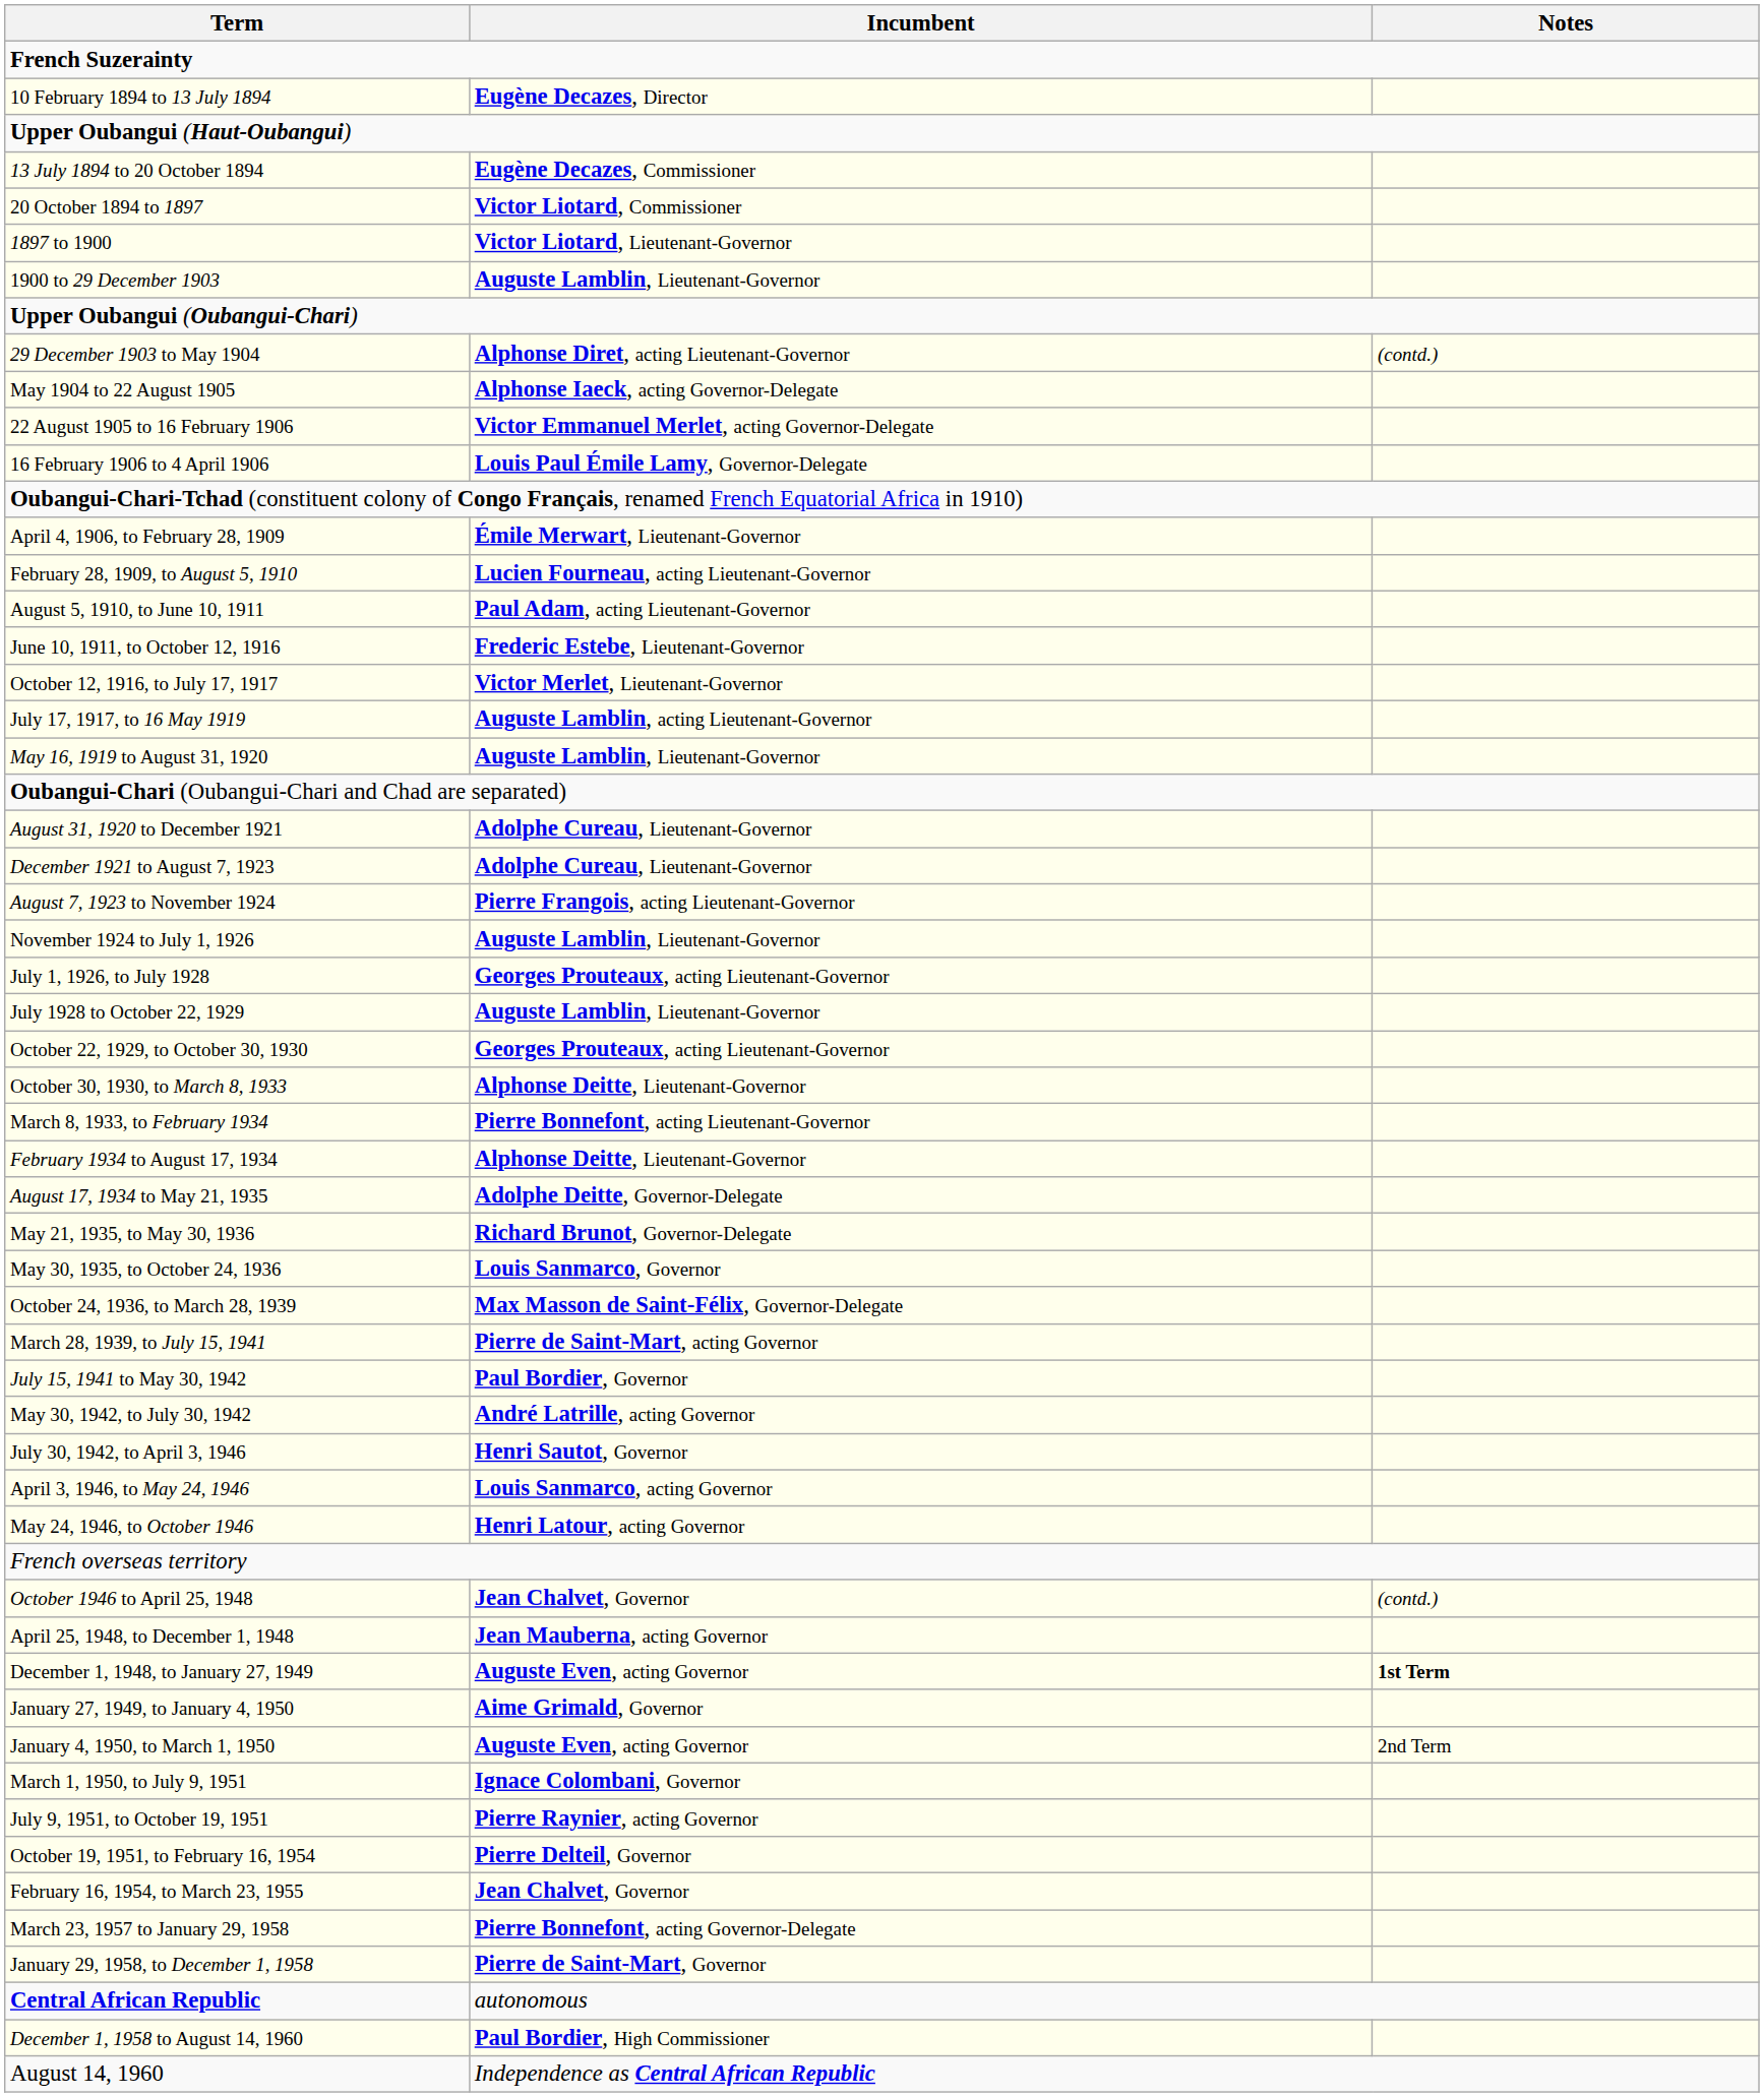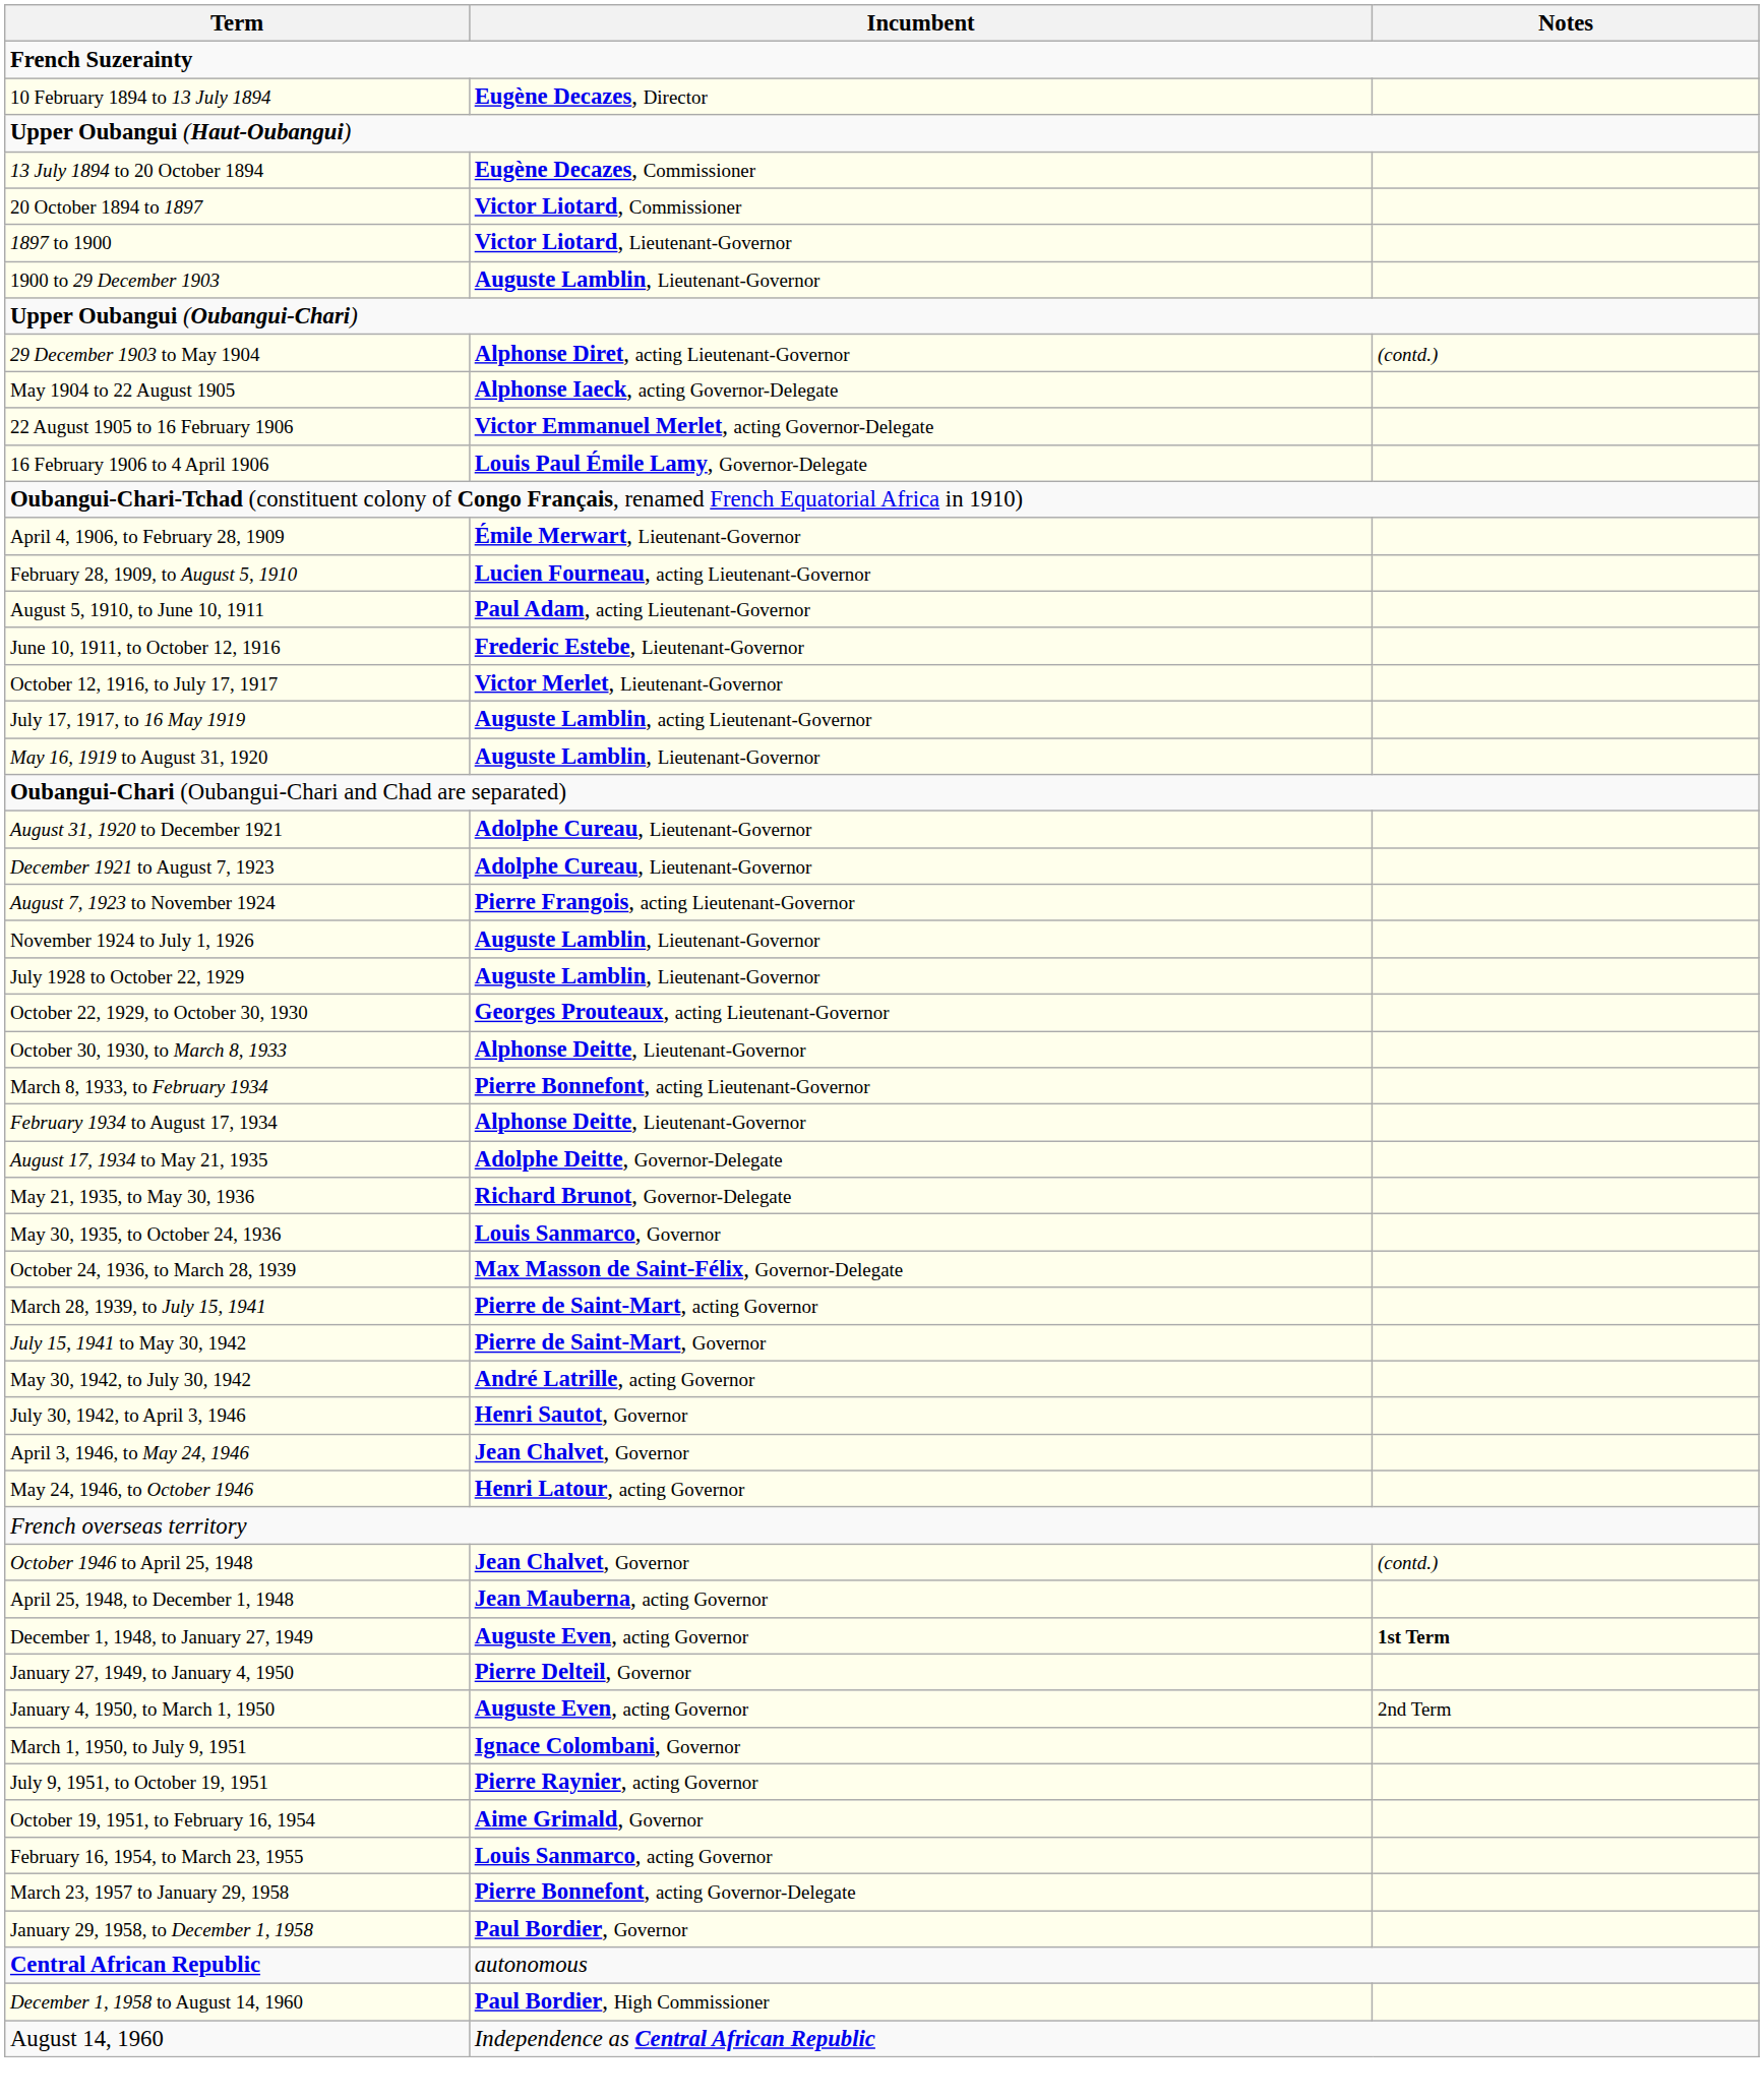 <table class="wikitable">
 <tr align=left>
 <th width="18%">Term</th>
 <th width="35%">Incumbent</th>
 <th width="15%">Notes</th>
 </tr>
 <tr valign=top>
 <td colspan="3"><strong>French Suzerainty</strong></td>
 </tr>
 <tr valign=top bgcolor="#ffffec">
 <td><small>10 February 1894 to <em>13 July 1894</em></small></td>
 <td><strong><a href='#'>Eugène Decazes</a></strong>, <small>Director</small></td>
 <td> </td>
 </tr>
 <tr>
 <td colspan="3"><strong>Upper Oubangui</strong> <em>(<strong>Haut-Oubangui</strong>)</em></td>
 </tr>
 <tr valign=top bgcolor="#ffffec">
 <td><small><em>13 July 1894</em> to 20 October 1894</small></td>
 <td><strong><a href='#'>Eugène Decazes</a></strong>, <small>Commissioner</small></td>
 <td> </td>
 </tr>
 <tr valign=top bgcolor="#ffffec">
 <td><small>20 October 1894 to <em>1897</em></small></td>
 <td><strong><a href='#'>Victor Liotard</a></strong>, <small>Commissioner</small></td>
 <td> </td>
 </tr>
 <tr valign=top bgcolor="#ffffec">
 <td><small><em>1897</em> to 1900</small></td>
 <td><strong><a href='#'>Victor Liotard</a></strong>, <small>Lieutenant-Governor</small></td>
 <td> </td>
 </tr>
 <tr valign=top bgcolor="#ffffec">
 <td><small>1900 to <em>29 December 1903</em></small></td>
 <td><strong><a href='#'>Auguste Lamblin</a></strong>, <small>Lieutenant-Governor</small></td>
 <td> </td>
 </tr>
 <tr>
 <td colspan="3"><strong>Upper Oubangui</strong> <em>(<strong>Oubangui-Chari</strong>)</em></td>
 </tr>
 <tr valign=top bgcolor="#ffffec">
 <td><small><em>29 December 1903</em> to May 1904</small></td>
 <td><strong><a href='#'>Alphonse Diret</a></strong>, <small>acting Lieutenant-Governor</small></td>
 <td valign=top><small><em>(contd.)</em></small></td>
 </tr>
 <tr valign=top bgcolor="#ffffec">
 <td><small>May 1904 to 22 August 1905</small></td>
 <td><strong><a href='#'>Alphonse Iaeck</a></strong>, <small>acting Governor-Delegate</small></td>
 <td> </td>
 </tr>
 <tr valign=top bgcolor="#ffffec">
 <td><small>22 August 1905 to 16 February 1906</small></td>
 <td><strong><a href='#'>Victor Emmanuel Merlet</a></strong>, <small>acting Governor-Delegate</small></td>
 <td> </td>
 </tr>
 <tr valign=top bgcolor="#ffffec">
 <td><small>16 February 1906 to 4 April 1906</small></td>
 <td><strong><a href='#'>Louis Paul Émile Lamy</a></strong>, <small>Governor-Delegate</small></td>
 <td> </td>
 </tr>
 <tr>
 <td colspan="3"><strong>Oubangui-Chari-Tchad</strong> (constituent colony of <strong>Congo Français</strong>, renamed <a href='#'>French Equatorial Africa</a> in 1910)</td>
 </tr>
 <tr valign=top bgcolor="#ffffec">
 <td><small>April 4, 1906, to February 28, 1909</small></td>
 <td><strong><a href='#'>Émile Merwart</a></strong>, <small>Lieutenant-Governor</small></td>
 <td> </td>
 </tr>
 <tr valign=top bgcolor="#ffffec">
 <td><small>February 28, 1909, to <em>August 5, 1910</em></small></td>
 <td><strong><a href='#'>Lucien Fourneau</a></strong>, <small>acting Lieutenant-Governor</small></td>
 <td> </td>
 </tr>
 <tr valign=top bgcolor="#ffffec">
 <td><small>August 5, 1910, to June 10, 1911</small></td>
 <td><strong><a href='#'>Paul Adam</a></strong>, <small>acting Lieutenant-Governor</small></td>
 <td> </td>
 </tr>
 <tr valign=top bgcolor="#ffffec">
 <td><small>June 10, 1911, to October 12, 1916</small></td>
 <td><strong><a href='#'>Frederic Estebe</a></strong>, <small>Lieutenant-Governor</small></td>
 <td> </td>
 </tr>
 <tr valign=top bgcolor="#ffffec">
 <td><small>October 12, 1916, to July 17, 1917</small></td>
 <td><strong><a href='#'>Victor Merlet</a></strong>, <small>Lieutenant-Governor</small></td>
 <td> </td>
 </tr>
 <tr valign=top bgcolor="#ffffec">
 <td><small>July 17, 1917, to <em>16 May 1919</em></small></td>
 <td><strong><a href='#'>Auguste Lamblin</a></strong>, <small>acting Lieutenant-Governor</small></td>
 <td> </td>
 </tr>
 <tr valign=top bgcolor="#ffffec">
 <td><small><em>May 16, 1919</em> to August 31, 1920</small></td>
 <td><strong><a href='#'>Auguste Lamblin</a></strong>, <small>Lieutenant-Governor</small></td>
 <td> </td>
 </tr>
 <tr>
 <td colspan="3"><strong>Oubangui-Chari</strong> (Oubangui-Chari and Chad are separated)</td>
 </tr>
 <tr valign=top bgcolor="#ffffec">
 <td><small><em>August 31, 1920</em> to December 1921</small></td>
 <td><strong><a href='#'>Adolphe Cureau</a></strong>, <small>Lieutenant-Governor</small></td>
 <td> </td>
 </tr>
 <tr valign=top bgcolor="#ffffec">
 <td><small><em>December 1921</em> to August 7, 1923</small></td>
 <td><strong><a href='#'>Adolphe Cureau</a></strong>, <small>Lieutenant-Governor</small></td>
 <td> </td>
 </tr>
 <tr valign=top bgcolor="#ffffec">
 <td><small><em>August 7, 1923</em> to November 1924</small></td>
 <td><strong><a href='#'>Pierre Frangois</a></strong>, <small>acting Lieutenant-Governor</small></td>
 <td> </td>
 </tr>
 <tr valign=top bgcolor="#ffffec">
 <td><small>November 1924 to July 1, 1926</small></td>
 <td><strong><a href='#'>Auguste Lamblin</a></strong>, <small>Lieutenant-Governor</small></td>
 <td> </td>
 </tr>
 <tr valign=top bgcolor="#ffffec">
-<td><small>July 1, 1926, to July 1928</small></td>
-<td><strong><a href='#'>Georges Prouteaux</a></strong>, <small>acting Lieutenant-Governor</small></td>
-<td> </td>
-</tr>
-<tr valign=top bgcolor="#ffffec">
 <td><small>July 1928 to October 22, 1929</small></td>
 <td><strong><a href='#'>Auguste Lamblin</a></strong>, <small>Lieutenant-Governor</small></td>
 <td> </td>
 </tr>
 <tr valign=top bgcolor="#ffffec">
 <td><small>October 22, 1929, to October 30, 1930</small></td>
 <td><strong><a href='#'>Georges Prouteaux</a></strong>, <small>acting Lieutenant-Governor</small></td>
 <td> </td>
 </tr>
 <tr valign=top bgcolor="#ffffec">
 <td><small>October 30, 1930, to <em>March 8, 1933</em></small></td>
 <td><strong><a href='#'>Alphonse Deitte</a></strong>, <small>Lieutenant-Governor</small></td>
 <td> </td>
 </tr>
 <tr valign=top bgcolor="#ffffec">
 <td><small>March 8, 1933, to <em>February 1934</em></small></td>
 <td><strong><a href='#'>Pierre Bonnefont</a></strong>, <small>acting Lieutenant-Governor</small></td>
 <td> </td>
 </tr>
 <tr valign=top bgcolor="#ffffec">
 <td><small><em>February 1934</em> to August 17, 1934</small></td>
 <td><strong><a href='#'>Alphonse Deitte</a></strong>, <small>Lieutenant-Governor</small></td>
 <td> </td>
 </tr>
 <tr valign=top bgcolor="#ffffec">
 <td><small><em>August 17, 1934</em> to May 21, 1935</small></td>
 <td><strong><a href='#'>Adolphe Deitte</a></strong>, <small>Governor-Delegate</small></td>
 <td> </td>
 </tr>
 <tr valign=top bgcolor="#ffffec">
 <td><small>May 21, 1935, to May 30, 1936</small></td>
 <td><strong><a href='#'>Richard Brunot</a></strong>, <small>Governor-Delegate</small></td>
 <td> </td>
 </tr>
 <tr valign=top bgcolor="#ffffec">
 <td><small>May 30, 1935, to October 24, 1936</small></td>
 <td><strong><a href='#'>Louis Sanmarco</a></strong>, <small>Governor</small></td>
 <td> </td>
 </tr>
 <tr valign=top bgcolor="#ffffec">
 <td><small>October 24, 1936, to March 28, 1939</small></td>
 <td><strong><a href='#'>Max Masson de Saint-Félix</a></strong>, <small>Governor-Delegate</small></td>
 <td> </td>
 </tr>
 <tr valign=top bgcolor="#ffffec">
 <td><small>March 28, 1939, to <em>July 15, 1941</em></small></td>
 <td><strong><a href='#'>Pierre de Saint-Mart</a></strong>, <small>acting Governor</small></td>
 <td> </td>
 </tr>
 <tr valign=top bgcolor="#ffffec">
 <td><small><em>July 15, 1941</em> to May 30, 1942</small></td>
-<td><strong><a href='#'>Paul Bordier</a></strong>, <small>Governor</small></td>
+<td><strong><a href='#'>Pierre de Saint-Mart</a></strong>, <small>Governor</small></td>
 <td> </td>
 </tr>
 <tr valign=top bgcolor="#ffffec">
 <td><small>May 30, 1942, to July 30, 1942</small></td>
 <td><strong><a href='#'>André Latrille</a></strong>, <small>acting Governor</small></td>
 <td> </td>
 </tr>
 <tr valign=top bgcolor="#ffffec">
 <td><small>July 30, 1942, to April 3, 1946</small></td>
 <td><strong><a href='#'>Henri Sautot</a></strong>, <small>Governor</small></td>
 <td> </td>
 </tr>
 <tr valign=top bgcolor="#ffffec">
 <td><small>April 3, 1946, to <em>May 24, 1946</em></small></td>
-<td><strong><a href='#'>Louis Sanmarco</a></strong>, <small>acting Governor</small></td>
+<td><strong><a href='#'>Jean Chalvet</a></strong>, <small>Governor</small></td>
 <td> </td>
 </tr>
 <tr valign=top bgcolor="#ffffec">
 <td><small>May 24, 1946, to <em>October 1946</em></small></td>
 <td><strong><a href='#'>Henri Latour</a></strong>, <small>acting Governor</small></td>
 <td> </td>
 </tr>
 <tr>
 <td colspan="3"><em>French overseas territory</em></td>
 </tr>
 <tr valign=top bgcolor="#ffffec">
 <td><small><em>October 1946</em> to April 25, 1948</small></td>
 <td><strong><a href='#'>Jean Chalvet</a></strong>, <small>Governor</small></td>
 <td valign=top><small><em>(contd.)</em></small></td>
 </tr>
 <tr valign=top bgcolor="#ffffec">
 <td><small>April 25, 1948, to December 1, 1948</small></td>
 <td><strong><a href='#'>Jean Mauberna</a></strong>, <small>acting Governor</small></td>
 <td> </td>
 </tr>
 <tr valign=top bgcolor="#ffffec">
 <td><small>December 1, 1948, to January 27, 1949</small></td>
 <td><strong><a href='#'>Auguste Even</a></strong>, <small>acting Governor</small></td>
 <td valign=top><strong><small>1st Term</small></strong></td>
 </tr>
 <tr valign=top bgcolor="#ffffec">
 <td><small>January 27, 1949, to January 4, 1950</small></td>
-<td><strong><a href='#'>Aime Grimald</a></strong>, <small>Governor</small></td>
+<td><strong><a href='#'>Pierre Delteil</a></strong>, <small>Governor</small></td>
 <td> </td>
 </tr>
 <tr valign=top bgcolor="#ffffec">
 <td><small>January 4, 1950, to March 1, 1950</small></td>
 <td><strong><a href='#'>Auguste Even</a></strong>, <small>acting Governor</small></td>
 <td valign=top><small>2nd Term</small></td>
 </tr>
 <tr valign=top bgcolor="#ffffec">
 <td><small>March 1, 1950, to July 9, 1951</small></td>
 <td><strong><a href='#'>Ignace Colombani</a></strong>, <small>Governor</small></td>
 <td> </td>
 </tr>
 <tr valign=top bgcolor="#ffffec">
 <td><small>July 9, 1951, to October 19, 1951</small></td>
 <td><strong><a href='#'>Pierre Raynier</a></strong>, <small>acting Governor</small></td>
 <td> </td>
 </tr>
 <tr valign=top bgcolor="#ffffec">
 <td><small>October 19, 1951, to February 16, 1954</small></td>
-<td><strong><a href='#'>Pierre Delteil</a></strong>, <small>Governor</small></td>
+<td><strong><a href='#'>Aime Grimald</a></strong>, <small>Governor</small></td>
 <td> </td>
 </tr>
 <tr valign=top bgcolor="#ffffec">
 <td><small>February 16, 1954, to March 23, 1955</small></td>
-<td><strong><a href='#'>Jean Chalvet</a></strong>, <small>Governor</small></td>
+<td><strong><a href='#'>Louis Sanmarco</a></strong>, <small>acting Governor</small></td>
 <td> </td>
 </tr>
 <tr valign=top bgcolor="#ffffec">
 <td><small>March 23, 1957 to January 29, 1958</small></td>
 <td><strong><a href='#'>Pierre Bonnefont</a></strong>, <small>acting Governor-Delegate</small></td>
 <td> </td>
 </tr>
 <tr valign=top bgcolor="#ffffec">
 <td><small>January 29, 1958, to <em>December 1, 1958</em></small></td>
-<td><strong><a href='#'>Pierre de Saint-Mart</a></strong>, <small>Governor</small></td>
+<td><strong><a href='#'>Paul Bordier</a></strong>, <small>Governor</small></td>
 <td> </td>
 </tr>
 <tr valign=top>
 <td><strong><a href='#'>Central African Republic</a></strong></td>
 <td colspan="2"><em>autonomous</em></td>
 </tr>
 <tr valign=top bgcolor="#ffffec">
 <td><small><em>December 1, 1958</em> to August 14, 1960</small></td>
 <td><strong><a href='#'>Paul Bordier</a></strong>, <small>High Commissioner</small></td>
 <td valign=top></td>
 </tr>
 <tr valign=top>
 <td>August 14, 1960</td>
 <td colspan="2"><em>Independence as <strong><a href='#'>Central African Republic</a><strong><em></td>
 </tr>
 </table>
